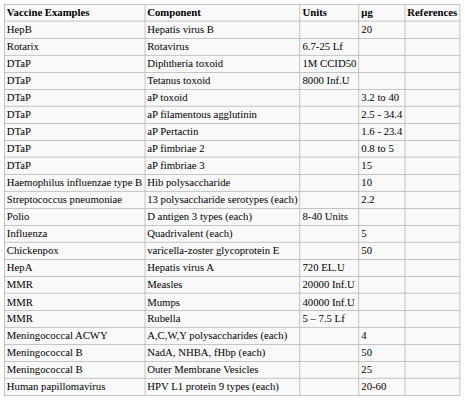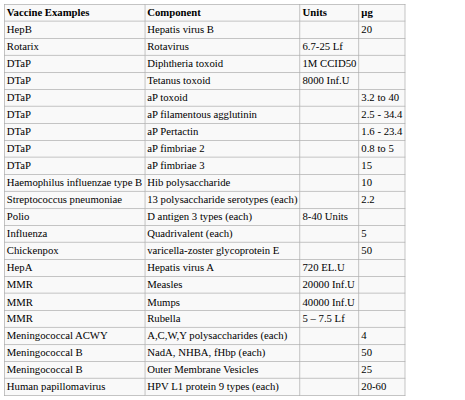 <table class="wikitable">
 <tr>
 <td><strong>Vaccine Examples</strong></td>
 <td><strong>Component</strong></td>
 <td><strong>Units</strong>	</td>
 <td><strong>μg</strong></td>
-<td><strong>References</strong></td>
 </tr>
 <tr>
 <td>HepB</td>
 <td>Hepatis virus B</td>
 <td></td>
 <td>20</td>
-<td></td>
 </tr>
 <tr>
 <td>Rotarix</td>
 <td>Rotavirus</td>
 <td>6.7-25 Lf</td>
-<td></td>
 <td></td>
 </tr>
 <tr>
 <td>DTaP</td>
 <td>Diphtheria toxoid</td>
 <td>1M CCID50</td>
 <td></td>
-<td></td>
 </tr>
 <tr>
 <td>DTaP</td>
 <td>Tetanus toxoid</td>
 <td>8000 Inf.U</td>
-<td></td>
 <td></td>
 </tr>
 <tr>
 <td>DTaP</td>
 <td>aP toxoid</td>
 <td></td>
 <td>3.2 to 40</td>
-<td></td>
 </tr>
 <tr>
 <td>DTaP</td>
 <td>aP filamentous agglutinin</td>
 <td></td>
 <td>2.5 - 34.4</td>
-<td></td>
 </tr>
 <tr>
 <td>DTaP</td>
 <td>aP Pertactin</td>
 <td></td>
 <td>1.6 - 23.4</td>
-<td></td>
 </tr>
 <tr>
 <td>DTaP</td>
 <td>aP fimbriae 2</td>
 <td></td>
 <td>0.8 to 5</td>
-<td></td>
 </tr>
 <tr>
 <td>DTaP</td>
 <td>aP fimbriae 3</td>
 <td></td>
 <td>15</td>
-<td></td>
 </tr>
 <tr>
 <td>Haemophilus influenzae type B</td>
 <td>Hib polysaccharide</td>
 <td></td>
 <td>10</td>
-<td></td>
 </tr>
 <tr>
 <td>Streptococcus pneumoniae</td>
 <td>13 polysaccharide serotypes	(each)</td>
 <td></td>
 <td>2.2</td>
-<td></td>
 </tr>
 <tr>
 <td>Polio</td>
 <td>D antigen 3 types (each)</td>
 <td>8-40 Units</td>
-<td></td>
 <td></td>
 </tr>
 <tr>
 <td>Influenza</td>
 <td>Quadrivalent (each)</td>
 <td></td>
 <td>5</td>
-<td></td>
 </tr>
 <tr>
 <td>Chickenpox</td>
 <td>varicella-zoster glycoprotein E</td>
 <td></td>
 <td>50</td>
-<td></td>
 </tr>
 <tr>
 <td>HepA</td>
 <td>Hepatis virus A</td>
 <td>720 EL.U</td>
-<td></td>
 <td></td>
 </tr>
 <tr>
 <td>MMR</td>
 <td>Measles</td>
 <td>20000 Inf.U</td>
 <td></td>
-<td></td>
 </tr>
 <tr>
 <td>MMR</td>
 <td>Mumps</td>
 <td>40000 Inf.U</td>
-<td></td>
 <td></td>
 </tr>
 <tr>
 <td>MMR</td>
 <td>Rubella</td>
 <td>5 – 7.5 Lf</td>
 <td></td>
-<td></td>
 </tr>
 <tr>
 <td>Meningococcal ACWY</td>
 <td>A,C,W,Y polysaccharides (each)</td>
 <td></td>
 <td>4</td>
-<td></td>
 </tr>
 <tr>
 <td>Meningococcal B</td>
 <td>NadA, NHBA, fHbp (each)</td>
 <td></td>
 <td>50</td>
-<td></td>
 </tr>
 <tr>
 <td>Meningococcal B</td>
 <td>Outer Membrane Vesicles</td>
 <td></td>
 <td>25</td>
-<td></td>
 </tr>
 <tr>
 <td>Human papillomavirus</td>
 <td>HPV L1 protein 9 types (each)</td>
 <td></td>
 <td>20-60</td>
-<td></td>
 </tr>
 </table>
